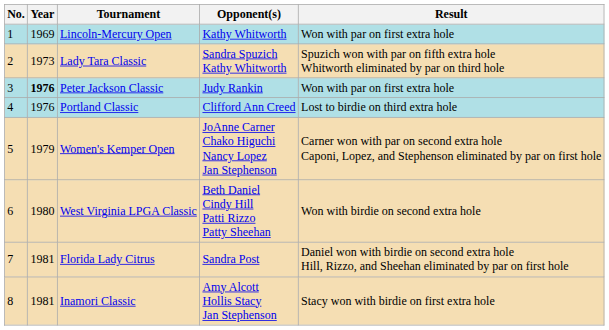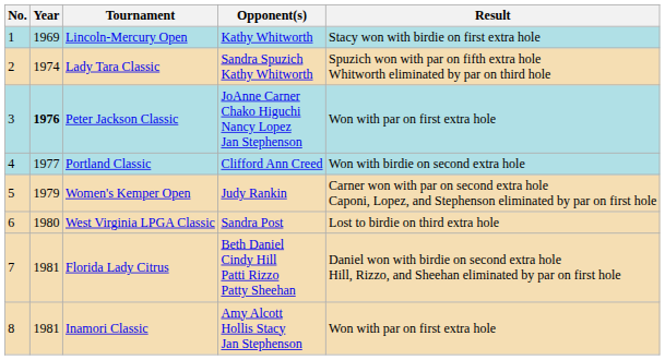 <table class="wikitable" style="font-size:95%;">
 <tr>
 <th>No.</th>
 <th>Year</th>
 <th>Tournament</th>
 <th>Opponent(s)</th>
 <th>Result</th>
 </tr>
 <tr style="background:#B0E0E6;">
 <td>1</td>
 <td>1969</td>
 <td><a href='#'>Lincoln-Mercury Open</a></td>
 <td> <a href='#'>Kathy Whitworth</a></td>
-<td>Won with par on first extra hole</td>
+<td>Stacy won with birdie on first extra hole</td>
 </tr>
 <tr style="background:#F5DEB3;">
 <td>2</td>
-<td>1973</td>
+<td>1974</td>
 <td><a href='#'>Lady Tara Classic</a></td>
 <td> <a href='#'>Sandra Spuzich</a><br> <a href='#'>Kathy Whitworth</a></td>
 <td>Spuzich won with par on fifth extra hole<br>Whitworth eliminated by par on third hole</td>
 </tr>
 <tr style="background:#B0E0E6;">
 <td>3</td>
 <td><strong>1976</strong></td>
 <td><a href='#'>Peter Jackson Classic</a></td>
-<td> <a href='#'>Judy Rankin</a></td>
+<td> <a href='#'>JoAnne Carner</a><br> <a href='#'>Chako Higuchi</a><br> <a href='#'>Nancy Lopez</a><br> <a href='#'>Jan Stephenson</a></td>
 <td>Won with par on first extra hole</td>
 </tr>
 <tr style="background:#B0E0E6;">
 <td>4</td>
-<td>1976</td>
+<td>1977</td>
 <td><a href='#'>Portland Classic</a></td>
 <td> <a href='#'>Clifford Ann Creed</a></td>
-<td>Lost to birdie on third extra hole</td>
+<td>Won with birdie on second extra hole</td>
 </tr>
 <tr style="background:#F5DEB3;">
 <td>5</td>
 <td>1979</td>
 <td><a href='#'>Women's Kemper Open</a></td>
-<td> <a href='#'>JoAnne Carner</a><br> <a href='#'>Chako Higuchi</a><br> <a href='#'>Nancy Lopez</a><br> <a href='#'>Jan Stephenson</a></td>
+<td> <a href='#'>Judy Rankin</a></td>
 <td>Carner won with par on second extra hole<br>Caponi, Lopez, and Stephenson eliminated by par on first hole</td>
 </tr>
 <tr style="background:#F5DEB3;">
 <td>6</td>
 <td>1980</td>
 <td><a href='#'>West Virginia LPGA Classic</a></td>
-<td> <a href='#'>Beth Daniel</a><br> <a href='#'>Cindy Hill</a><br> <a href='#'>Patti Rizzo</a><br> <a href='#'>Patty Sheehan</a></td>
-<td>Won with birdie on second extra hole</td>
+<td> <a href='#'>Sandra Post</a></td>
+<td>Lost to birdie on third extra hole</td>
 </tr>
 <tr style="background:#F5DEB3;">
 <td>7</td>
 <td>1981</td>
 <td><a href='#'>Florida Lady Citrus</a></td>
-<td> <a href='#'>Sandra Post</a></td>
+<td> <a href='#'>Beth Daniel</a><br> <a href='#'>Cindy Hill</a><br> <a href='#'>Patti Rizzo</a><br> <a href='#'>Patty Sheehan</a></td>
 <td>Daniel won with birdie on second extra hole<br>Hill, Rizzo, and Sheehan eliminated by par on first hole</td>
 </tr>
 <tr style="background:#F5DEB3;">
 <td>8</td>
 <td>1981</td>
 <td><a href='#'>Inamori Classic</a></td>
 <td> <a href='#'>Amy Alcott</a><br> <a href='#'>Hollis Stacy</a><br> <a href='#'>Jan Stephenson</a></td>
-<td>Stacy won with birdie on first extra hole</td>
+<td>Won with par on first extra hole</td>
 </tr>
 </table>
